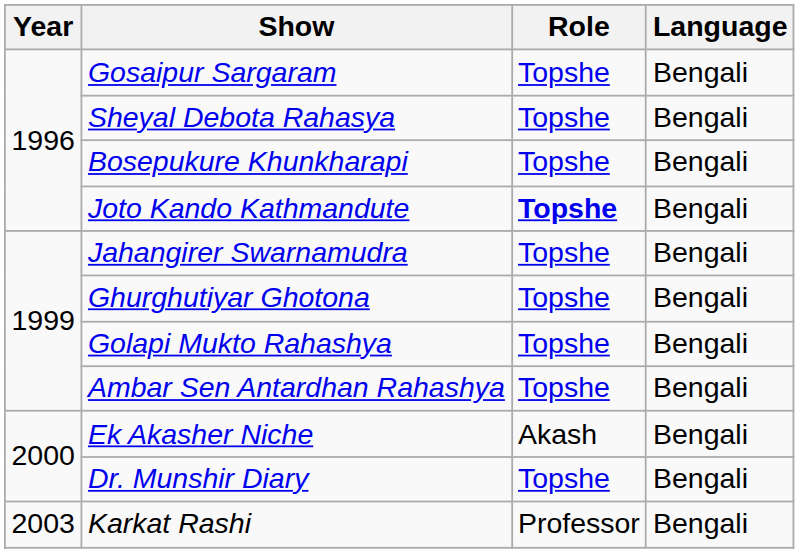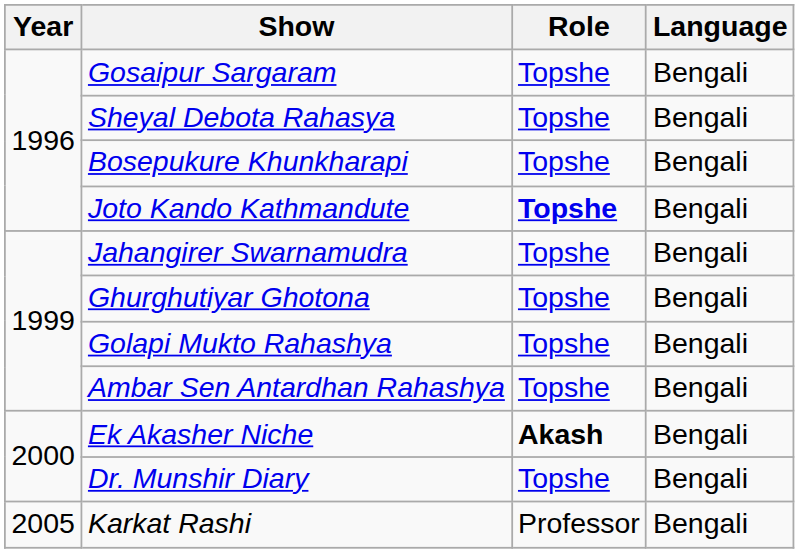 <table class="wikitable sortable">
 <tr>
 <th>Year</th>
 <th>Show</th>
 <th>Role</th>
 <th>Language</th>
 </tr>
 <tr>
 <td rowspan="4">1996</td>
 <td><em><a href='#'>Gosaipur Sargaram</a></em></td>
 <td><a href='#'>Topshe</a></td>
 <td>Bengali</td>
 </tr>
 <tr>
 <td><em><a href='#'>Sheyal Debota Rahasya</a></em></td>
 <td><a href='#'>Topshe</a></td>
 <td>Bengali</td>
 </tr>
 <tr>
 <td><em><a href='#'>Bosepukure Khunkharapi</a></em></td>
 <td><a href='#'>Topshe</a></td>
 <td>Bengali</td>
 </tr>
 <tr>
 <td><em><a href='#'>Joto Kando Kathmandute</a></em></td>
 <td><strong><a href='#'>Topshe</a></strong></td>
 <td>Bengali</td>
 </tr>
 <tr>
 <td rowspan="4">1999</td>
 <td><em><a href='#'>Jahangirer Swarnamudra</a></em></td>
 <td><a href='#'>Topshe</a></td>
 <td>Bengali</td>
 </tr>
 <tr>
 <td><em><a href='#'>Ghurghutiyar Ghotona</a></em></td>
 <td><a href='#'>Topshe</a></td>
 <td>Bengali</td>
 </tr>
 <tr>
 <td><em><a href='#'>Golapi Mukto Rahashya</a></em></td>
 <td><a href='#'>Topshe</a></td>
 <td>Bengali</td>
 </tr>
 <tr>
 <td><em><a href='#'>Ambar Sen Antardhan Rahashya</a></em></td>
 <td><a href='#'>Topshe</a></td>
 <td>Bengali</td>
 </tr>
 <tr>
 <td rowspan="2">2000</td>
 <td><em><a href='#'>Ek Akasher Niche</a></em></td>
-<td>Akash</td>
+<td><strong>Akash</strong></td>
 <td>Bengali</td>
 </tr>
 <tr>
 <td><em><a href='#'>Dr. Munshir Diary</a></em></td>
 <td><a href='#'>Topshe</a></td>
 <td>Bengali</td>
 </tr>
 <tr>
-<td>2003</td>
+<td>2005</td>
 <td><em>Karkat Rashi</em></td>
 <td>Professor</td>
 <td>Bengali</td>
 </tr>
 </table>
